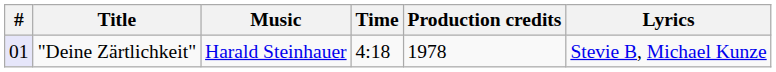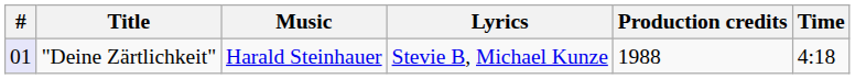 <table class="wikitable">
 <tr>
 <th>#</th>
 <th>Title</th>
 <th>Music</th>
+<th>Lyrics</th>
+<th>Production credits</th>
 <th>Time</th>
-<th>Production credits</th>
-<th>Lyrics</th>
 </tr>
 <tr>
 <td style="background: lavender;">01</td>
 <td>"Deine Zärtlichkeit"<br></td>
 <td><a href='#'>Harald Steinhauer</a></td>
+<td><a href='#'>Stevie B</a>, <a href='#'>Michael Kunze</a></td>
+<td>1988</td>
 <td>4:18</td>
-<td>1978</td>
-<td><a href='#'>Stevie B</a>, <a href='#'>Michael Kunze</a></td>
 </tr>
 </table>
